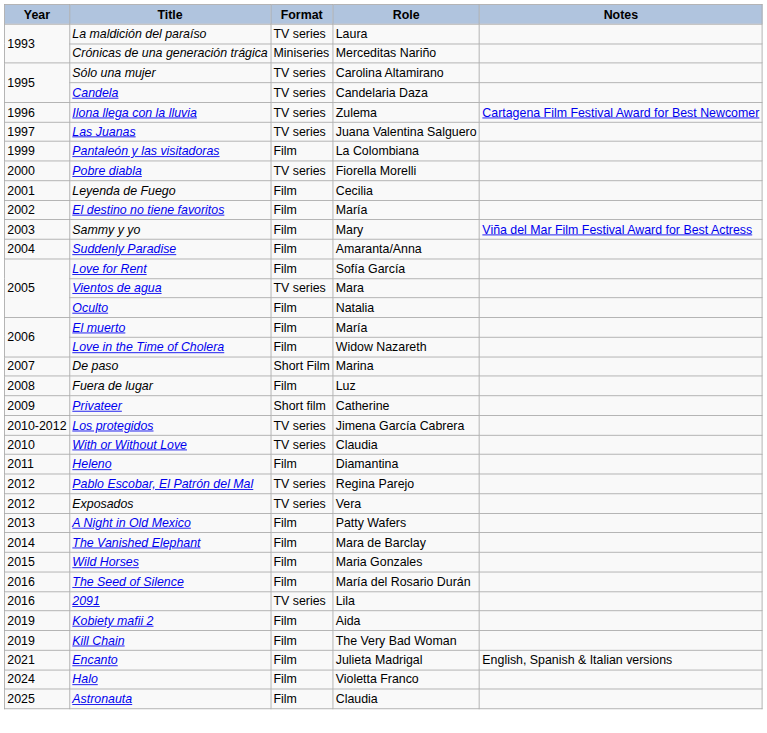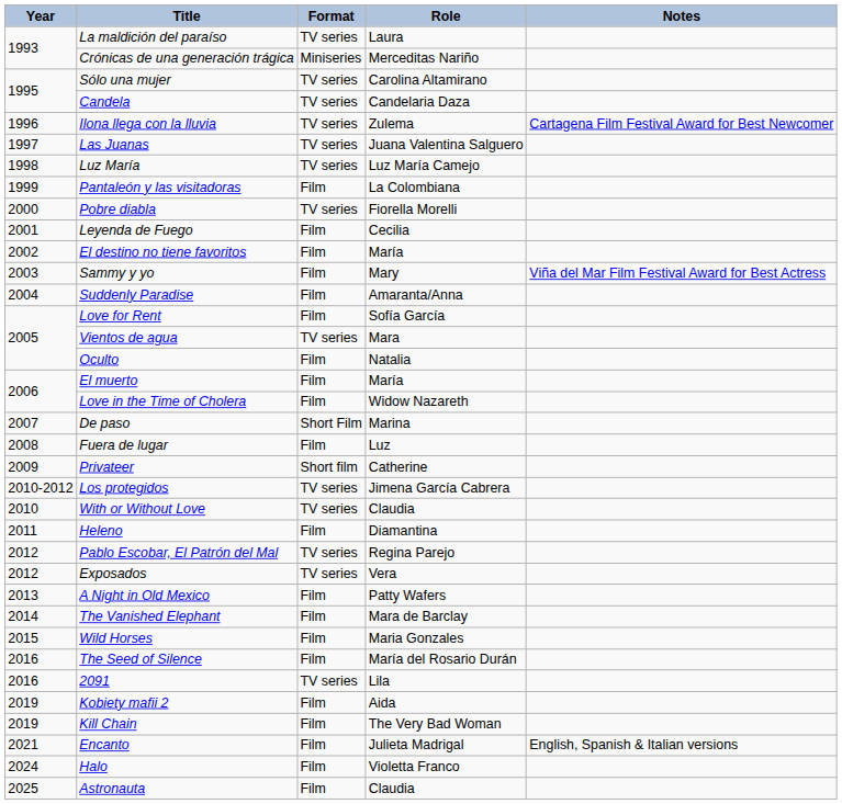 <table class="wikitable" style="font-size:90%;">
 <tr>
 <th style="background:#B0C4DE;">Year</th>
 <th style="background:#B0C4DE;">Title</th>
 <th style="background:#B0C4DE;">Format</th>
 <th style="background:#B0C4DE;">Role</th>
 <th style="background:#B0C4DE;">Notes</th>
 </tr>
 <tr>
 <td rowspan="2">1993</td>
 <td><em>La maldición del paraíso</em></td>
 <td>TV series</td>
 <td>Laura</td>
 <td></td>
 </tr>
 <tr>
 <td><em>Crónicas de una generación trágica</em></td>
 <td>Miniseries</td>
 <td>Merceditas Nariño</td>
 <td></td>
 </tr>
 <tr>
 <td rowspan="2">1995</td>
 <td><em>Sólo una mujer</em></td>
 <td>TV series</td>
 <td>Carolina Altamirano</td>
 <td></td>
 </tr>
 <tr>
 <td><em><a href='#'>Candela</a></em></td>
 <td>TV series</td>
 <td>Candelaria Daza</td>
 <td></td>
 </tr>
 <tr>
 <td>1996</td>
 <td><em><a href='#'>Ilona llega con la lluvia</a></em></td>
 <td>TV series</td>
 <td>Zulema</td>
 <td><a href='#'>Cartagena Film Festival Award for Best Newcomer</a></td>
 </tr>
 <tr>
 <td>1997</td>
 <td><em><a href='#'>Las Juanas</a></em></td>
 <td>TV series</td>
 <td>Juana Valentina Salguero</td>
+<td></td>
+</tr>
+<tr>
+<td>1998</td>
+<td><em>Luz María</em></td>
+<td>TV series</td>
+<td>Luz María Camejo</td>
 <td></td>
 </tr>
 <tr>
 <td>1999</td>
 <td><em><a href='#'>Pantaleón y las visitadoras</a></em></td>
 <td>Film</td>
 <td>La Colombiana</td>
 <td></td>
 </tr>
 <tr>
 <td>2000</td>
 <td><em><a href='#'>Pobre diabla</a></em></td>
 <td>TV series</td>
 <td>Fiorella Morelli</td>
 <td></td>
 </tr>
 <tr>
 <td>2001</td>
 <td><em>Leyenda de Fuego</em></td>
 <td>Film</td>
 <td>Cecilia</td>
 <td></td>
 </tr>
 <tr>
 <td>2002</td>
 <td><em><a href='#'>El destino no tiene favoritos</a></em></td>
 <td>Film</td>
 <td>María</td>
 <td></td>
 </tr>
 <tr>
 <td>2003</td>
 <td><em>Sammy y yo</em></td>
 <td>Film</td>
 <td>Mary</td>
 <td><a href='#'>Viña del Mar Film Festival Award for Best Actress</a></td>
 </tr>
 <tr>
 <td>2004</td>
 <td><em><a href='#'>Suddenly Paradise</a></em></td>
 <td>Film</td>
 <td>Amaranta/Anna</td>
 <td></td>
 </tr>
 <tr>
 <td rowspan="3">2005</td>
 <td><em><a href='#'>Love for Rent</a></em></td>
 <td>Film</td>
 <td>Sofía García</td>
 <td></td>
 </tr>
 <tr>
 <td><em><a href='#'>Vientos de agua</a></em></td>
 <td>TV series</td>
 <td>Mara</td>
 <td></td>
 </tr>
 <tr>
 <td><em><a href='#'>Oculto</a></em></td>
 <td>Film</td>
 <td>Natalia</td>
 <td></td>
 </tr>
 <tr>
 <td rowspan="2">2006</td>
 <td><em><a href='#'>El muerto</a></em></td>
 <td>Film</td>
 <td>María</td>
 <td></td>
 </tr>
 <tr>
 <td><em><a href='#'>Love in the Time of Cholera</a></em></td>
 <td>Film</td>
 <td>Widow Nazareth</td>
 <td></td>
 </tr>
 <tr>
 <td>2007</td>
 <td><em>De paso</em></td>
 <td>Short Film</td>
 <td>Marina</td>
 <td></td>
 </tr>
 <tr>
 <td>2008</td>
 <td><em>Fuera de lugar</em></td>
 <td>Film</td>
 <td>Luz</td>
 <td></td>
 </tr>
 <tr>
 <td>2009</td>
 <td><em><a href='#'>Privateer</a></em></td>
 <td>Short film</td>
 <td>Catherine</td>
 <td></td>
 </tr>
 <tr>
 <td>2010-2012</td>
 <td><em><a href='#'>Los protegidos</a></em></td>
 <td>TV series</td>
 <td>Jimena García Cabrera</td>
 <td></td>
 </tr>
 <tr>
 <td>2010</td>
 <td><em><a href='#'>With or Without Love</a></em></td>
 <td>TV series</td>
 <td>Claudia</td>
 </tr>
 <tr>
 <td>2011</td>
 <td><em><a href='#'>Heleno</a></em></td>
 <td>Film</td>
 <td>Diamantina</td>
 <td></td>
 </tr>
 <tr>
 <td>2012</td>
 <td><em><a href='#'>Pablo Escobar, El Patrón del Mal</a></em></td>
 <td>TV series</td>
 <td>Regina Parejo</td>
 <td></td>
 </tr>
 <tr>
 <td>2012</td>
 <td><em>Exposados</em></td>
 <td>TV series</td>
 <td>Vera</td>
 <td></td>
 </tr>
 <tr>
 <td>2013</td>
 <td><em><a href='#'>A Night in Old Mexico</a></em></td>
 <td>Film</td>
 <td>Patty Wafers</td>
 <td></td>
 </tr>
 <tr>
 <td>2014</td>
 <td><em><a href='#'>The Vanished Elephant</a></em></td>
 <td>Film</td>
 <td>Mara de Barclay</td>
 <td></td>
 </tr>
 <tr>
 <td>2015</td>
 <td><em><a href='#'>Wild Horses</a></em></td>
 <td>Film</td>
 <td>Maria Gonzales</td>
 <td></td>
 </tr>
 <tr>
 <td>2016</td>
 <td><em><a href='#'>The Seed of Silence</a></em></td>
 <td>Film</td>
 <td>María del Rosario Durán</td>
 <td></td>
 </tr>
 <tr>
 <td>2016</td>
 <td><em><a href='#'>2091</a></em></td>
 <td>TV series</td>
 <td>Lila</td>
 <td></td>
 </tr>
 <tr>
 <td>2019</td>
 <td><em><a href='#'>Kobiety mafii 2</a></em></td>
 <td>Film</td>
 <td>Aida</td>
 <td></td>
 </tr>
 <tr>
 <td>2019</td>
 <td><em><a href='#'>Kill Chain</a></em></td>
 <td>Film</td>
 <td>The Very Bad Woman</td>
 <td></td>
 </tr>
 <tr>
 <td>2021</td>
 <td><em><a href='#'>Encanto</a></em></td>
 <td>Film</td>
 <td>Julieta Madrigal</td>
 <td>English, Spanish & Italian versions</td>
 </tr>
 <tr>
 <td>2024</td>
 <td><em><a href='#'>Halo</a></em></td>
 <td>Film</td>
 <td>Violetta Franco</td>
 <td></td>
 </tr>
 <tr>
 <td>2025</td>
 <td><em><a href='#'>Astronauta</a></em></td>
 <td>Film</td>
 <td>Claudia</td>
 <td></td>
 </tr>
 </table>
